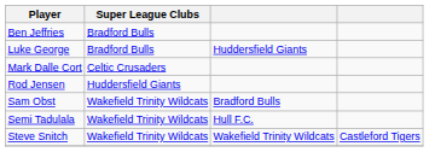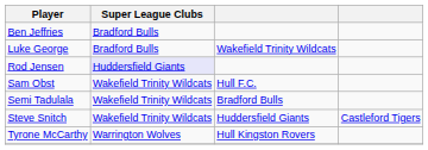 <table class="wikitable" style="font-size:80%">
 <tr bgcolor="#efefef">
 <th width=" ">Player</th>
 <th width=" ">Super League Clubs</th>
 <th width=" "></th>
 <th width=" "></th>
 </tr>
 <tr>
 <td><a href='#'>Ben Jeffries</a></td>
 <td> <a href='#'>Bradford Bulls</a></td>
 <td></td>
 <td></td>
 </tr>
 <tr>
 <td><a href='#'>Luke George</a></td>
 <td> <a href='#'>Bradford Bulls</a></td>
-<td> <a href='#'>Huddersfield Giants</a></td>
-<td></td>
-</tr>
-<tr>
-<td><a href='#'>Mark Dalle Cort</a></td>
-<td> <a href='#'>Celtic Crusaders</a></td>
-<td></td>
+<td> <a href='#'>Wakefield Trinity Wildcats</a></td>
 <td></td>
 </tr>
 <tr>
 <td><a href='#'>Rod Jensen</a></td>
-<td> <a href='#'>Huddersfield Giants</a></td>
+<td style="background: lavender;"> <a href='#'>Huddersfield Giants</a></td>
 <td></td>
 <td></td>
 </tr>
 <tr>
 <td><a href='#'>Sam Obst</a></td>
 <td> <a href='#'>Wakefield Trinity Wildcats</a></td>
-<td> <a href='#'>Bradford Bulls</a></td>
+<td> <a href='#'>Hull F.C.</a></td>
 <td></td>
 </tr>
 <tr>
 <td><a href='#'>Semi Tadulala</a></td>
 <td> <a href='#'>Wakefield Trinity Wildcats</a></td>
-<td> <a href='#'>Hull F.C.</a></td>
+<td> <a href='#'>Bradford Bulls</a></td>
 <td></td>
 </tr>
 <tr>
 <td><a href='#'>Steve Snitch</a></td>
 <td> <a href='#'>Wakefield Trinity Wildcats</a></td>
-<td> <a href='#'>Wakefield Trinity Wildcats</a></td>
+<td> <a href='#'>Huddersfield Giants</a></td>
 <td> <a href='#'>Castleford Tigers</a></td>
+</tr>
+<tr>
+<td><a href='#'>Tyrone McCarthy</a></td>
+<td> <a href='#'>Warrington Wolves</a></td>
+<td> <a href='#'>Hull Kingston Rovers</a></td>
+<td></td>
 </tr>
 <tr>
 </tr>
 </table>
